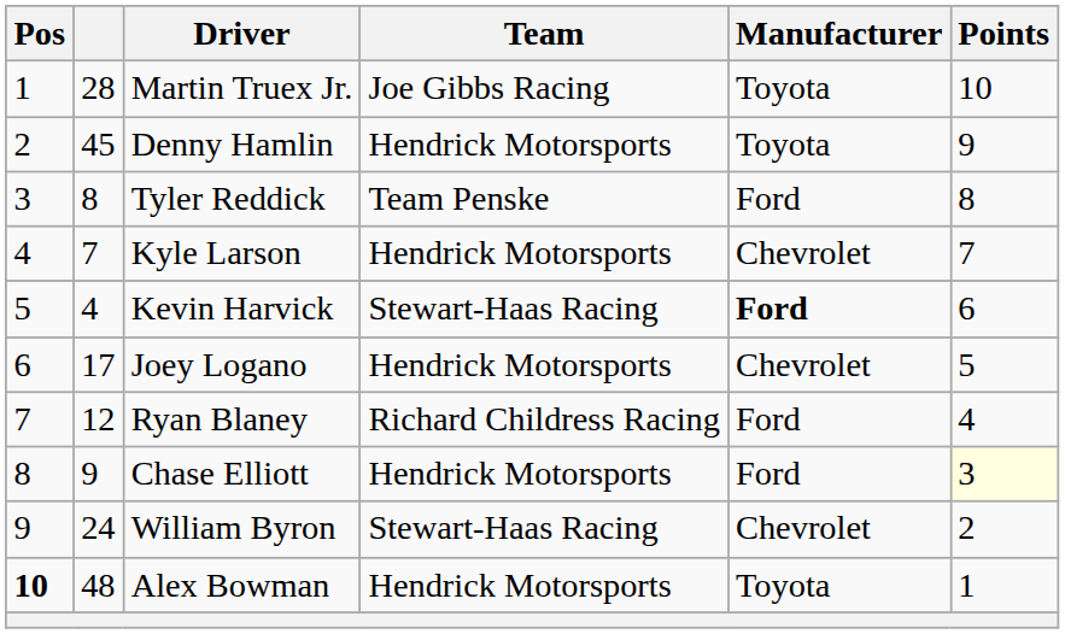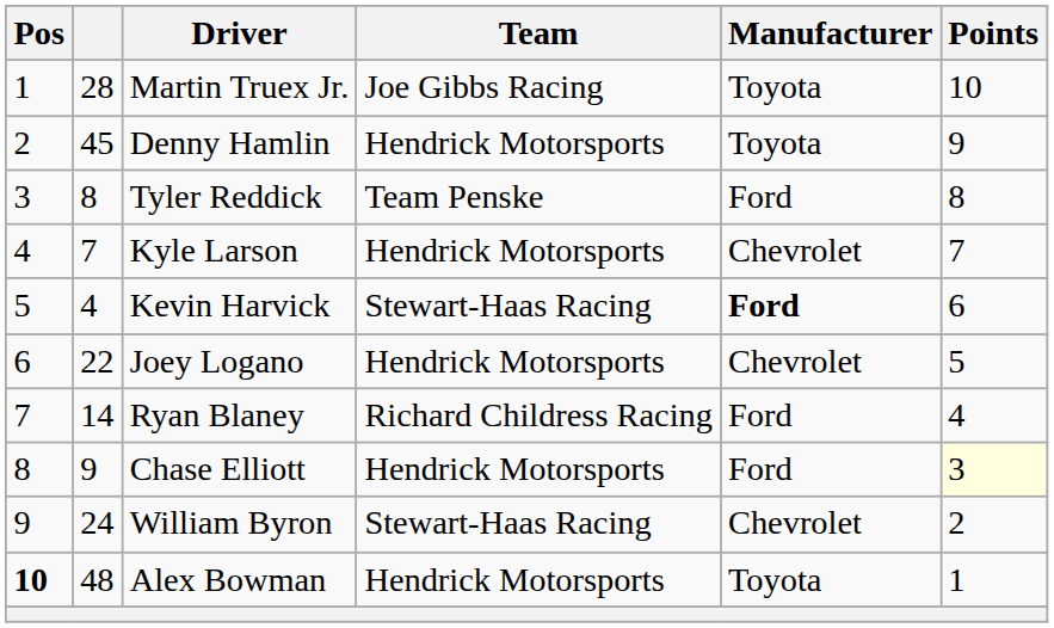 <table class="wikitable" style="font-size:98%">
 <tr>
 <th>Pos</th>
 <th></th>
 <th>Driver</th>
 <th>Team</th>
 <th>Manufacturer</th>
 <th>Points</th>
 </tr>
 <tr>
 <td>1</td>
 <td>28</td>
 <td>Martin Truex Jr.</td>
 <td>Joe Gibbs Racing</td>
 <td>Toyota</td>
 <td>10</td>
 </tr>
 <tr>
 <td>2</td>
 <td>45</td>
 <td>Denny Hamlin</td>
 <td>Hendrick Motorsports</td>
 <td>Toyota</td>
 <td>9</td>
 </tr>
 <tr>
 <td>3</td>
 <td>8</td>
 <td>Tyler Reddick</td>
 <td>Team Penske</td>
 <td>Ford</td>
 <td>8</td>
 </tr>
 <tr>
 <td>4</td>
 <td>7</td>
 <td>Kyle Larson</td>
 <td>Hendrick Motorsports</td>
 <td>Chevrolet</td>
 <td>7</td>
 </tr>
 <tr>
 <td>5</td>
 <td>4</td>
 <td>Kevin Harvick</td>
 <td>Stewart-Haas Racing</td>
 <td><strong>Ford</strong></td>
 <td>6</td>
 </tr>
 <tr>
 <td>6</td>
-<td>17</td>
+<td>22</td>
 <td>Joey Logano</td>
 <td>Hendrick Motorsports</td>
 <td>Chevrolet</td>
 <td>5</td>
 </tr>
 <tr>
 <td>7</td>
-<td>12</td>
+<td>14</td>
 <td>Ryan Blaney</td>
 <td>Richard Childress Racing</td>
 <td>Ford</td>
 <td>4</td>
 </tr>
 <tr>
 <td>8</td>
 <td>9</td>
 <td>Chase Elliott</td>
 <td>Hendrick Motorsports</td>
 <td>Ford</td>
 <td style="background: lightyellow;">3</td>
 </tr>
 <tr>
 <td>9</td>
 <td>24</td>
 <td>William Byron</td>
 <td>Stewart-Haas Racing</td>
 <td>Chevrolet</td>
 <td>2</td>
 </tr>
 <tr>
 <td><strong>10</strong></td>
 <td>48</td>
 <td>Alex Bowman</td>
 <td>Hendrick Motorsports</td>
 <td>Toyota</td>
 <td>1</td>
 </tr>
 <tr>
 <th colspan="6"></th>
 </tr>
 </table>
